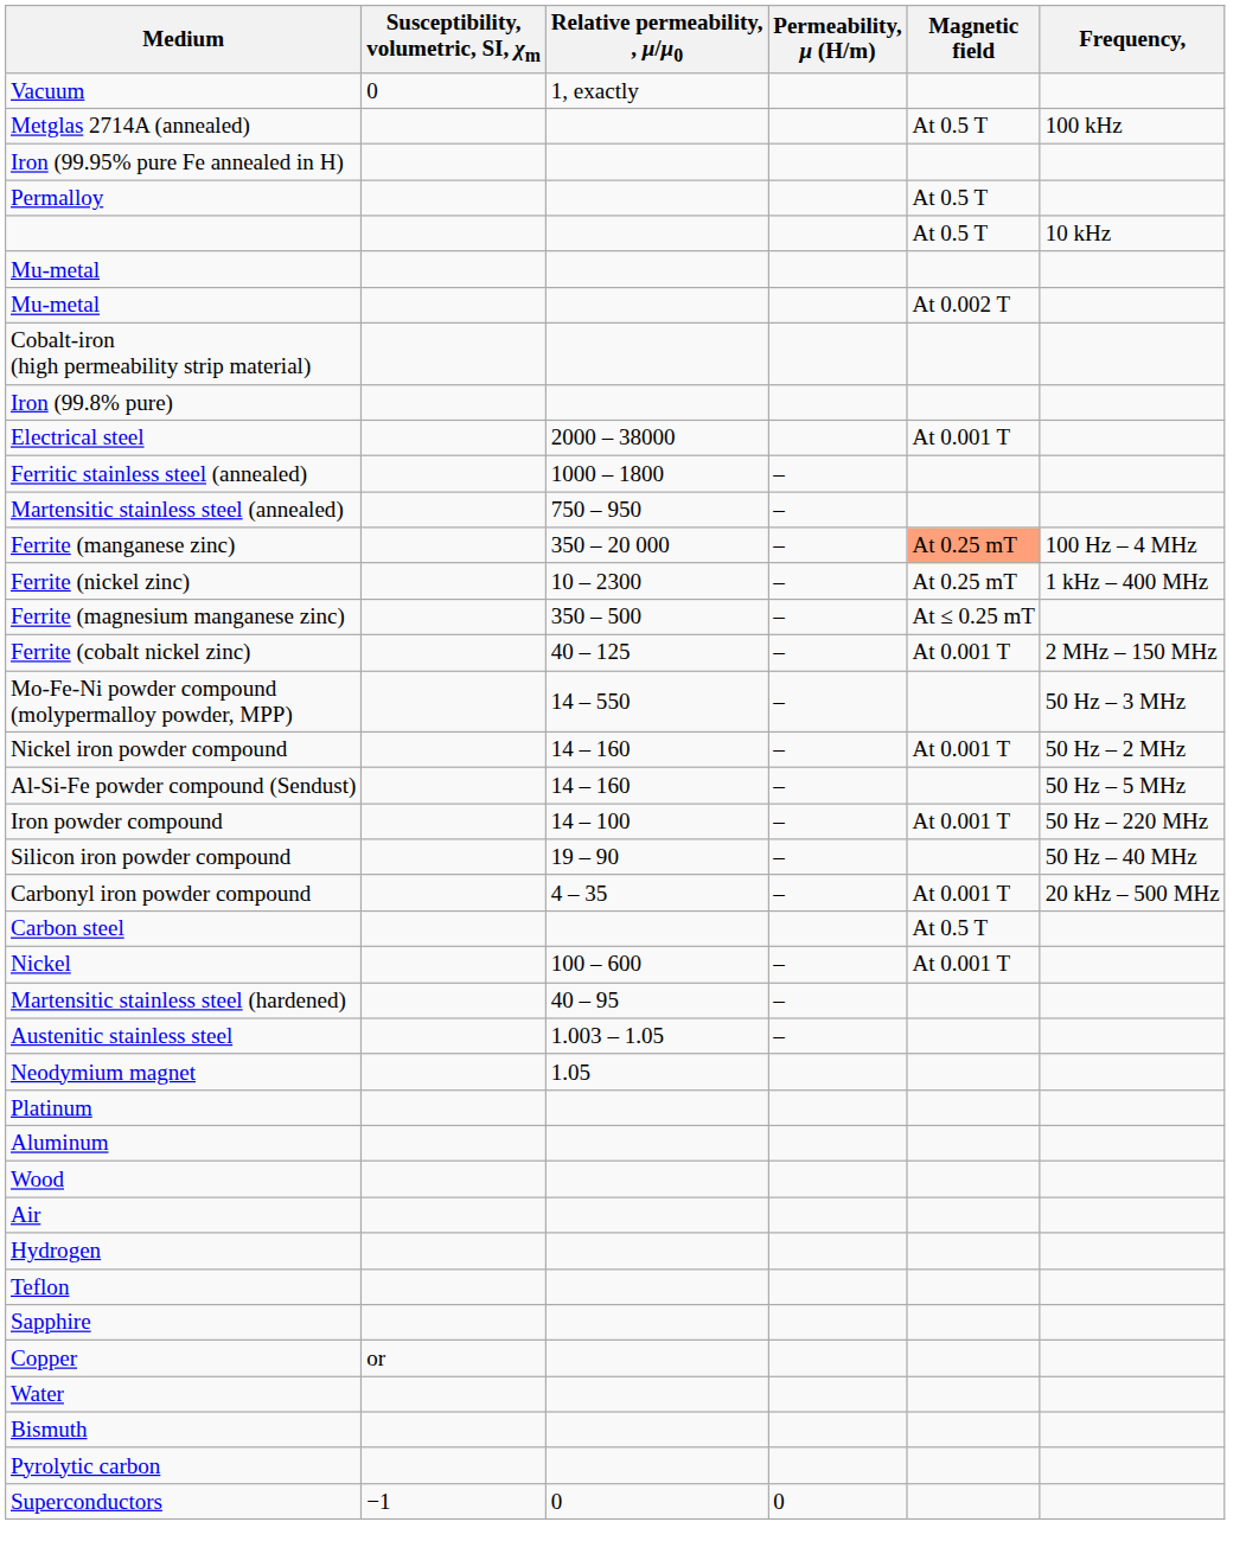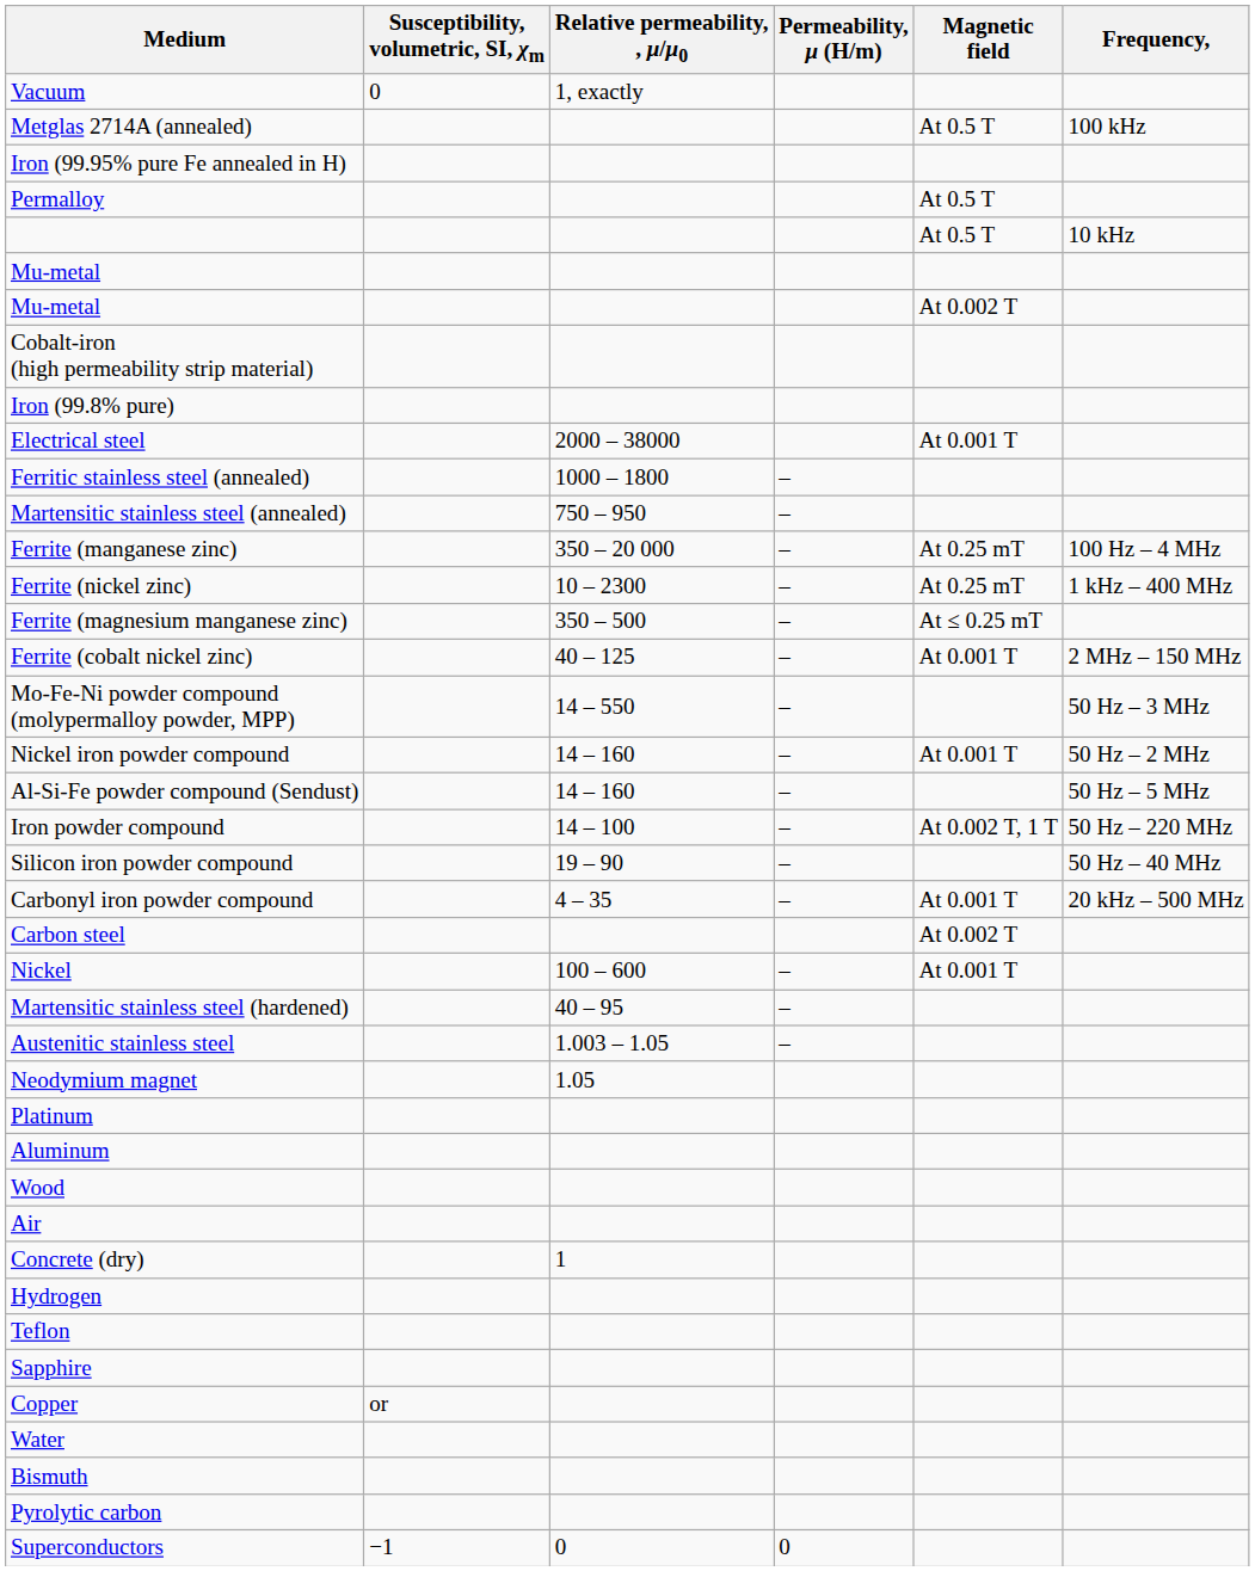 <table class="wikitable sortable">
 <tr>
 <th>Medium</th>
 <th class="unsortable">Susceptibility,<br>volumetric, SI, <em>χ</em><sub>m</sub></th>
 <th data-sort-type="number">Relative permeability, <br>, <em>μ</em>/<em>μ</em><sub>0</sub></th>
 <th class="unsortable">Permeability, <br><em>μ</em> (H/m)</th>
 <th class="unsortable">Magnetic <br>field</th>
 <th class="unsortable">Frequency, </th>
 </tr>
 <tr>
 <td><a href='#'>Vacuum</a></td>
 <td>0</td>
 <td>1, exactly</td>
 <td></td>
 <td></td>
 <td></td>
 </tr>
 <tr>
 <td><a href='#'>Metglas</a> 2714A (annealed)</td>
 <td></td>
 <td></td>
 <td></td>
 <td>At 0.5 T</td>
 <td>100 kHz</td>
 </tr>
 <tr>
 <td><a href='#'>Iron</a> (99.95% pure Fe annealed in H)</td>
 <td></td>
 <td></td>
 <td></td>
 <td></td>
 <td></td>
 </tr>
 <tr>
 <td><a href='#'>Permalloy</a></td>
 <td></td>
 <td></td>
 <td></td>
 <td>At 0.5 T</td>
 <td></td>
 </tr>
 <tr>
 <td></td>
 <td></td>
 <td></td>
 <td></td>
 <td>At 0.5 T</td>
 <td>10 kHz</td>
 </tr>
 <tr>
 <td><a href='#'>Mu-metal</a></td>
 <td></td>
 <td></td>
 <td></td>
 <td></td>
 <td></td>
 </tr>
 <tr>
 <td><a href='#'>Mu-metal</a></td>
 <td></td>
 <td></td>
 <td></td>
 <td>At 0.002 T</td>
 <td></td>
 </tr>
 <tr>
 <td>Cobalt-iron <br>(high permeability strip material)</td>
 <td></td>
 <td></td>
 <td></td>
 <td></td>
 <td></td>
 </tr>
 <tr>
 <td><a href='#'>Iron</a> (99.8% pure)</td>
 <td></td>
 <td></td>
 <td></td>
 <td></td>
 <td></td>
 </tr>
 <tr>
 <td><a href='#'>Electrical steel</a></td>
 <td></td>
 <td>2000 – 38000</td>
 <td></td>
 <td>At 0.001 T</td>
 <td></td>
 </tr>
 <tr>
 <td><a href='#'>Ferritic stainless steel</a> (annealed)</td>
 <td></td>
 <td>1000 – 1800</td>
 <td> – </td>
 <td></td>
 <td></td>
 </tr>
 <tr>
 <td><a href='#'>Martensitic stainless steel</a> (annealed)</td>
 <td></td>
 <td>750 – 950</td>
 <td> – </td>
 <td></td>
 <td></td>
 </tr>
 <tr>
 <td><a href='#'>Ferrite</a> (manganese zinc)</td>
 <td></td>
 <td>350 – 20 000</td>
 <td> – </td>
-<td style="background: lightsalmon;">At 0.25 mT</td>
+<td>At 0.25 mT</td>
 <td> 100 Hz – 4 MHz</td>
 </tr>
 <tr>
 <td><a href='#'>Ferrite</a> (nickel zinc)</td>
 <td></td>
 <td>10 – 2300</td>
 <td> – </td>
 <td>At 0.25 mT</td>
 <td> 1 kHz – 400 MHz</td>
 </tr>
 <tr>
 <td><a href='#'>Ferrite</a> (magnesium manganese zinc)</td>
 <td></td>
 <td>350 – 500</td>
 <td> – </td>
 <td>At ≤ 0.25 mT</td>
 <td></td>
 </tr>
 <tr>
 <td><a href='#'>Ferrite</a> (cobalt nickel zinc)</td>
 <td></td>
 <td>40 – 125</td>
 <td> – </td>
 <td>At 0.001 T</td>
 <td> 2 MHz – 150 MHz</td>
 </tr>
 <tr>
 <td>Mo-Fe-Ni powder compound <br>(molypermalloy powder, MPP)</td>
 <td></td>
 <td>14 – 550</td>
 <td> – </td>
 <td></td>
 <td> 50 Hz – 3 MHz</td>
 </tr>
 <tr>
 <td>Nickel iron powder compound</td>
 <td></td>
 <td>14 – 160</td>
 <td> – </td>
 <td>At 0.001 T</td>
 <td> 50 Hz – 2 MHz</td>
 </tr>
 <tr>
 <td>Al-Si-Fe powder compound (Sendust)</td>
 <td></td>
 <td>14 – 160</td>
 <td> – </td>
 <td></td>
 <td> 50 Hz – 5 MHz</td>
 </tr>
 <tr>
 <td>Iron powder compound</td>
 <td></td>
 <td>14 – 100</td>
 <td> – </td>
-<td>At 0.001 T</td>
+<td>At 0.002 T, 1 T</td>
 <td> 50 Hz – 220 MHz</td>
 </tr>
 <tr>
 <td>Silicon iron powder compound</td>
 <td></td>
 <td>19 – 90</td>
 <td> – </td>
 <td></td>
 <td> 50 Hz – 40 MHz</td>
 </tr>
 <tr>
 <td>Carbonyl iron powder compound</td>
 <td></td>
 <td>4 – 35</td>
 <td> – </td>
 <td>At 0.001 T</td>
 <td> 20 kHz – 500 MHz</td>
 </tr>
 <tr>
 <td><a href='#'>Carbon steel</a></td>
 <td></td>
 <td></td>
 <td></td>
-<td>At 0.5 T</td>
+<td>At 0.002 T</td>
 <td></td>
 </tr>
 <tr>
 <td><a href='#'>Nickel</a></td>
 <td></td>
 <td>100 – 600</td>
 <td> – </td>
 <td>At 0.001 T</td>
 <td></td>
 </tr>
 <tr>
 <td><a href='#'>Martensitic stainless steel</a> (hardened)</td>
 <td></td>
 <td>40 – 95</td>
 <td> – </td>
 <td></td>
 <td></td>
 </tr>
 <tr>
 <td><a href='#'>Austenitic stainless steel</a></td>
 <td></td>
 <td>1.003 – 1.05</td>
 <td> – </td>
 <td></td>
 <td></td>
 </tr>
 <tr>
 <td><a href='#'>Neodymium magnet</a></td>
 <td></td>
 <td>1.05</td>
 <td></td>
 <td></td>
 <td></td>
 </tr>
 <tr>
 <td><a href='#'>Platinum</a></td>
 <td></td>
 <td></td>
 <td></td>
 <td></td>
 <td></td>
 </tr>
 <tr>
 <td><a href='#'>Aluminum</a></td>
 <td></td>
 <td></td>
 <td></td>
 <td></td>
 <td></td>
 </tr>
 <tr>
 <td><a href='#'>Wood</a></td>
 <td></td>
 <td></td>
 <td></td>
 <td></td>
 <td></td>
 </tr>
 <tr>
 <td><a href='#'>Air</a></td>
 <td></td>
 <td></td>
+<td></td>
+<td></td>
+<td></td>
+</tr>
+<tr>
+<td><a href='#'>Concrete</a> (dry)</td>
+<td></td>
+<td>1</td>
 <td></td>
 <td></td>
 <td></td>
 </tr>
 <tr>
 <td><a href='#'>Hydrogen</a></td>
 <td></td>
 <td></td>
 <td></td>
 <td></td>
 <td></td>
 </tr>
 <tr>
 <td><a href='#'>Teflon</a></td>
 <td></td>
 <td></td>
 <td></td>
 <td></td>
 <td></td>
 </tr>
 <tr>
 <td><a href='#'>Sapphire</a></td>
 <td></td>
 <td></td>
 <td></td>
 <td></td>
 <td></td>
 </tr>
 <tr>
 <td><a href='#'>Copper</a></td>
 <td> or <br></td>
 <td></td>
 <td></td>
 <td></td>
 <td></td>
 </tr>
 <tr>
 <td><a href='#'>Water</a></td>
 <td></td>
 <td></td>
 <td></td>
 <td></td>
 <td></td>
 </tr>
 <tr>
 <td><a href='#'>Bismuth</a></td>
 <td></td>
 <td></td>
 <td></td>
 <td></td>
 <td></td>
 </tr>
 <tr>
 <td><a href='#'>Pyrolytic carbon</a></td>
 <td></td>
 <td></td>
 <td></td>
 <td></td>
 <td></td>
 </tr>
 <tr>
 <td><a href='#'>Superconductors</a></td>
 <td>−1</td>
 <td>0</td>
 <td>0</td>
 <td></td>
 <td></td>
 </tr>
 </table>
